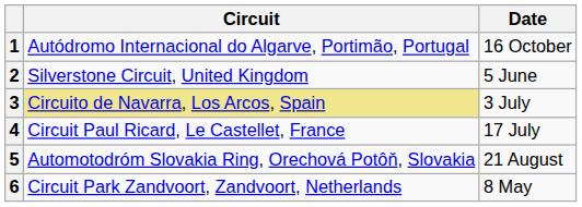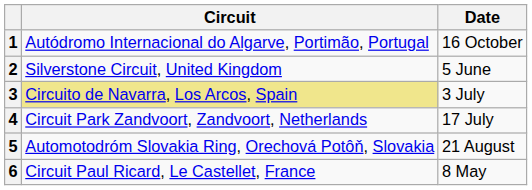 <table class="wikitable" style="font-size: 85%;">
 <tr>
 <th></th>
 <th>Circuit</th>
 <th>Date</th>
 </tr>
 <tr>
 <th>1</th>
 <td> <a href='#'>Autódromo Internacional do Algarve</a>, <a href='#'>Portimão</a>, <a href='#'>Portugal</a></td>
 <td>16 October</td>
 </tr>
 <tr>
 <th>2</th>
 <td> <a href='#'>Silverstone Circuit</a>, <a href='#'>United Kingdom</a></td>
 <td>5 June</td>
 </tr>
 <tr>
 <th>3</th>
 <td style="background: khaki;"> <a href='#'>Circuito de Navarra</a>, <a href='#'>Los Arcos</a>, <a href='#'>Spain</a></td>
 <td>3 July</td>
 </tr>
 <tr>
 <th>4</th>
-<td> <a href='#'>Circuit Paul Ricard</a>, <a href='#'>Le Castellet</a>, <a href='#'>France</a></td>
+<td> <a href='#'>Circuit Park Zandvoort</a>, <a href='#'>Zandvoort</a>, <a href='#'>Netherlands</a></td>
 <td>17 July</td>
 </tr>
 <tr>
 <th>5</th>
 <td> <a href='#'>Automotodróm Slovakia Ring</a>, <a href='#'>Orechová Potôň</a>, <a href='#'>Slovakia</a></td>
 <td>21 August</td>
 </tr>
 <tr>
 <th>6</th>
-<td> <a href='#'>Circuit Park Zandvoort</a>, <a href='#'>Zandvoort</a>, <a href='#'>Netherlands</a></td>
+<td> <a href='#'>Circuit Paul Ricard</a>, <a href='#'>Le Castellet</a>, <a href='#'>France</a></td>
 <td>8 May</td>
 </tr>
 </table>
